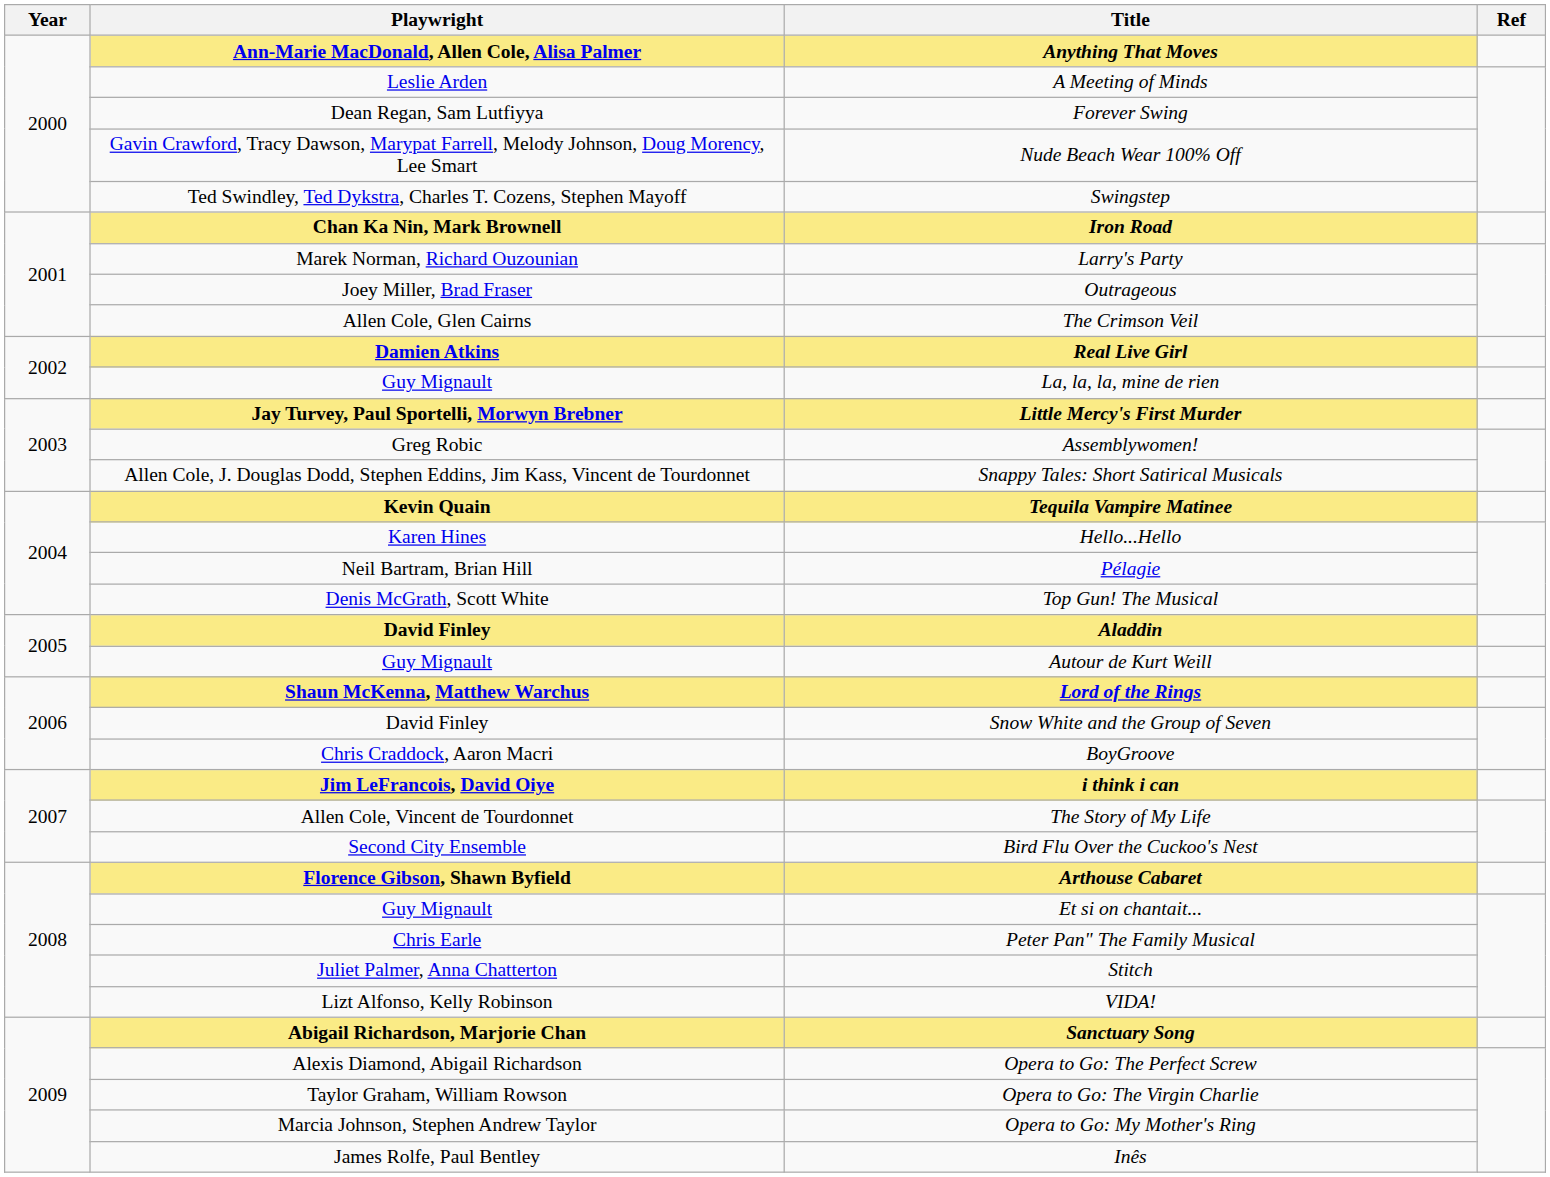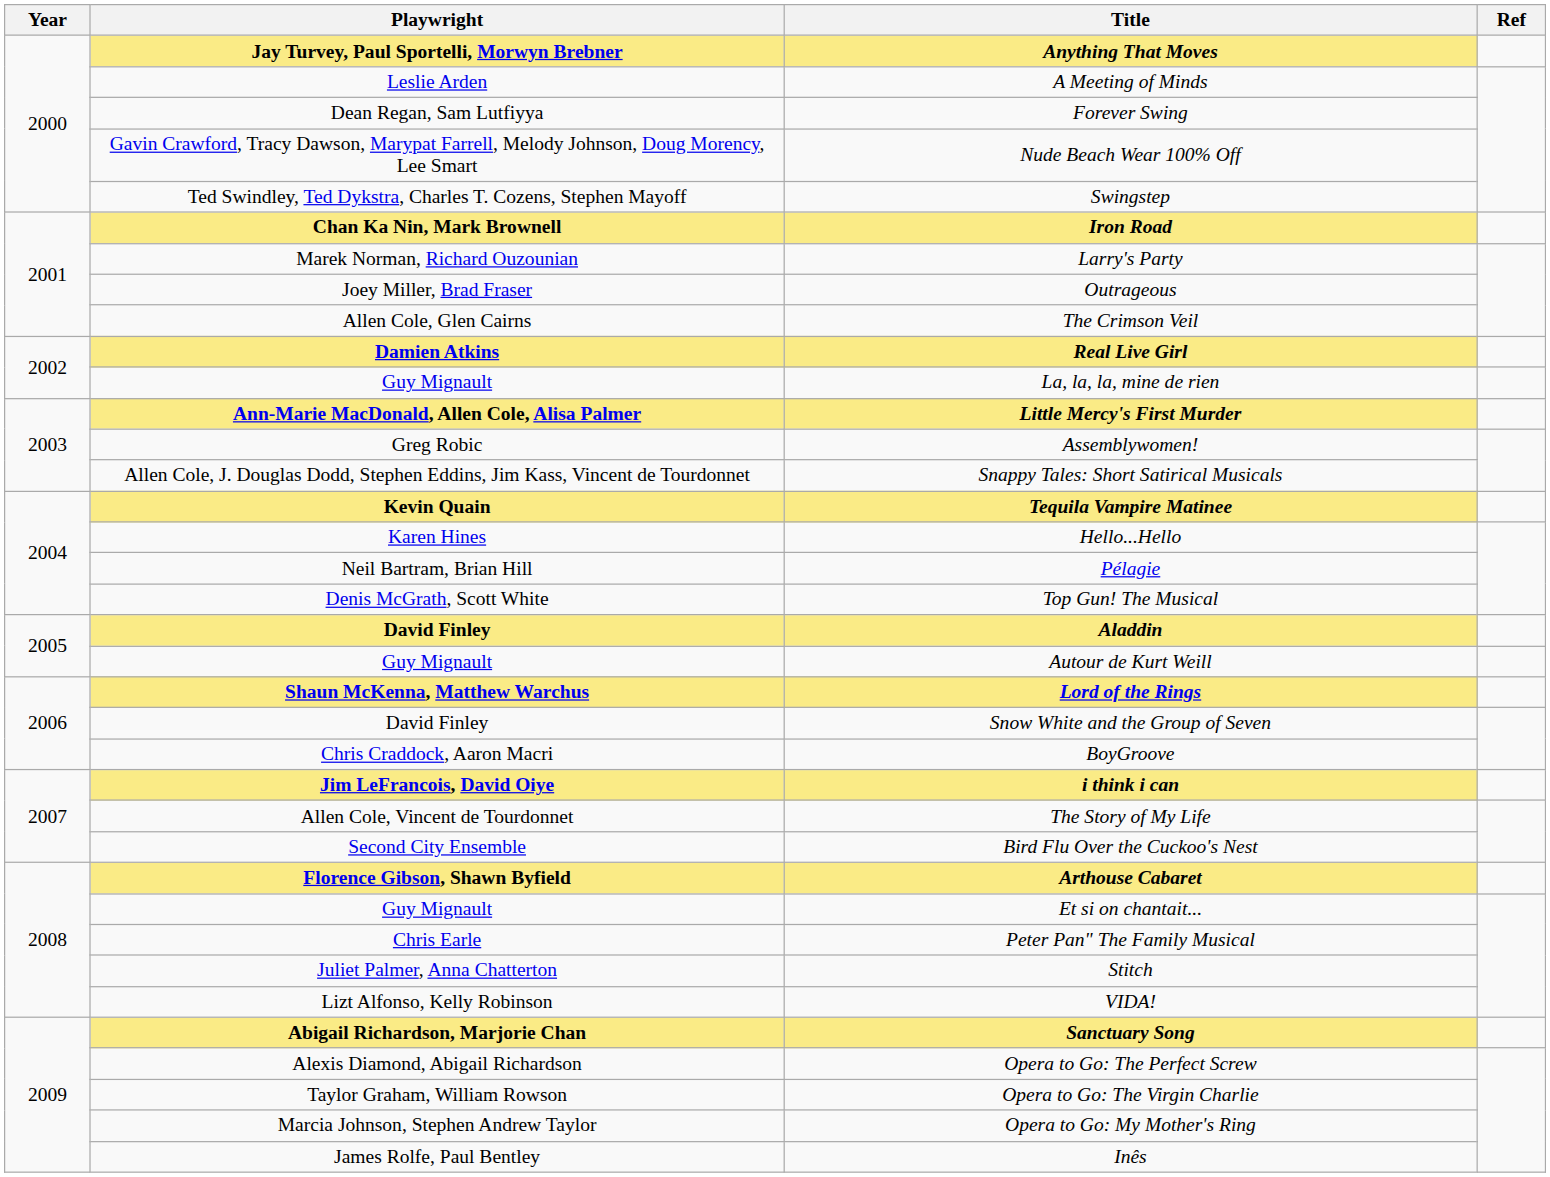 <table class="wikitable" width="100%">
 <tr>
 <th>Year</th>
 <th width="45%">Playwright</th>
 <th width="45%">Title</th>
 <th>Ref</th>
 </tr>
 <tr>
 <td align="center" rowspan=5>2000</td>
-<td align="center" style="background:#FAEB86"><strong><a href='#'>Ann-Marie MacDonald</a>, Allen Cole, <a href='#'>Alisa Palmer</a></strong></td>
+<td align="center" style="background:#FAEB86"><strong>Jay Turvey, Paul Sportelli, <a href='#'>Morwyn Brebner</a></strong></td>
 <td align="center" style="background:#FAEB86"><strong><em>Anything That Moves</em></strong></td>
 <td align="center"></td>
 </tr>
 <tr>
 <td align="center"><a href='#'>Leslie Arden</a></td>
 <td align="center"><em>A Meeting of Minds</em></td>
 <td align="center" rowspan=4></td>
 </tr>
 <tr>
 <td align="center">Dean Regan, Sam Lutfiyya</td>
 <td align="center"><em>Forever Swing</em></td>
 </tr>
 <tr>
 <td align="center"><a href='#'>Gavin Crawford</a>, Tracy Dawson, <a href='#'>Marypat Farrell</a>, Melody Johnson, <a href='#'>Doug Morency</a>, Lee Smart</td>
 <td align="center"><em>Nude Beach Wear 100% Off</em></td>
 </tr>
 <tr>
 <td align="center">Ted Swindley, <a href='#'>Ted Dykstra</a>, Charles T. Cozens, Stephen Mayoff</td>
 <td align="center"><em>Swingstep</em></td>
 </tr>
 <tr>
 <td align="center" rowspan=4>2001</td>
 <td align="center" style="background:#FAEB86"><strong>Chan Ka Nin, Mark Brownell</strong></td>
 <td align="center" style="background:#FAEB86"><strong><em>Iron Road</em></strong></td>
 <td align="center"></td>
 </tr>
 <tr>
 <td align="center">Marek Norman, <a href='#'>Richard Ouzounian</a></td>
 <td align="center"><em>Larry's Party</em></td>
 <td align="center" rowspan=3></td>
 </tr>
 <tr>
 <td align="center">Joey Miller, <a href='#'>Brad Fraser</a></td>
 <td align="center"><em>Outrageous</em></td>
 </tr>
 <tr>
 <td align="center">Allen Cole, Glen Cairns</td>
 <td align="center"><em>The Crimson Veil</em></td>
 </tr>
 <tr>
 <td align="center" rowspan=2>2002</td>
 <td align="center" style="background:#FAEB86"><strong><a href='#'>Damien Atkins</a></strong></td>
 <td align="center" style="background:#FAEB86"><strong><em>Real Live Girl</em></strong></td>
 <td align="center"></td>
 </tr>
 <tr>
 <td align="center"><a href='#'>Guy Mignault</a></td>
 <td align="center"><em>La, la, la, mine de rien</em></td>
 <td align="center"></td>
 </tr>
 <tr>
 <td align="center" rowspan=3>2003</td>
-<td align="center" style="background:#FAEB86"><strong>Jay Turvey, Paul Sportelli, <a href='#'>Morwyn Brebner</a></strong></td>
+<td align="center" style="background:#FAEB86"><strong><a href='#'>Ann-Marie MacDonald</a>, Allen Cole, <a href='#'>Alisa Palmer</a></strong></td>
 <td align="center" style="background:#FAEB86"><strong><em>Little Mercy's First Murder</em></strong></td>
 <td align="center"></td>
 </tr>
 <tr>
 <td align="center">Greg Robic</td>
 <td align="center"><em>Assemblywomen!</em></td>
 <td align="center" rowspan=2></td>
 </tr>
 <tr>
 <td align="center">Allen Cole, J. Douglas Dodd, Stephen Eddins, Jim Kass, Vincent de Tourdonnet</td>
 <td align="center"><em>Snappy Tales: Short Satirical Musicals</em></td>
 </tr>
 <tr>
 <td align="center" rowspan=4>2004</td>
 <td align="center" style="background:#FAEB86"><strong>Kevin Quain</strong></td>
 <td align="center" style="background:#FAEB86"><strong><em>Tequila Vampire Matinee</em></strong></td>
 <td align="center"></td>
 </tr>
 <tr>
 <td align="center"><a href='#'>Karen Hines</a></td>
 <td align="center"><em>Hello...Hello</em></td>
 <td align="center" rowspan=3></td>
 </tr>
 <tr>
 <td align="center">Neil Bartram, Brian Hill</td>
 <td align="center"><em><a href='#'>Pélagie</a></em></td>
 </tr>
 <tr>
 <td align="center"><a href='#'>Denis McGrath</a>, Scott White</td>
 <td align="center"><em>Top Gun! The Musical</em></td>
 </tr>
 <tr>
 <td align="center" rowspan=2>2005</td>
 <td align="center" style="background:#FAEB86"><strong>David Finley</strong></td>
 <td align="center" style="background:#FAEB86"><strong><em>Aladdin</em></strong></td>
 <td align="center"></td>
 </tr>
 <tr>
 <td align="center"><a href='#'>Guy Mignault</a></td>
 <td align="center"><em>Autour de Kurt Weill</em></td>
 <td align="center"></td>
 </tr>
 <tr>
 <td align="center" rowspan=3>2006</td>
 <td align="center" style="background:#FAEB86"><strong><a href='#'>Shaun McKenna</a>, <a href='#'>Matthew Warchus</a></strong></td>
 <td align="center" style="background:#FAEB86"><strong><em><a href='#'>Lord of the Rings</a></em></strong></td>
 <td align="center"></td>
 </tr>
 <tr>
 <td align="center">David Finley</td>
 <td align="center"><em>Snow White and the Group of Seven</em></td>
 <td align="center" rowspan=2></td>
 </tr>
 <tr>
 <td align="center"><a href='#'>Chris Craddock</a>, Aaron Macri</td>
 <td align="center"><em>BoyGroove</em></td>
 </tr>
 <tr>
 <td align="center" rowspan=3>2007</td>
 <td align="center" style="background:#FAEB86"><strong><a href='#'>Jim LeFrancois</a>, <a href='#'>David Oiye</a></strong></td>
 <td align="center" style="background:#FAEB86"><strong><em>i think i can</em></strong></td>
 <td align="center"></td>
 </tr>
 <tr>
 <td align="center">Allen Cole, Vincent de Tourdonnet</td>
 <td align="center"><em>The Story of My Life</em></td>
 <td align="center" rowspan=2></td>
 </tr>
 <tr>
 <td align="center"><a href='#'>Second City Ensemble</a></td>
 <td align="center"><em>Bird Flu Over the Cuckoo's Nest</em></td>
 </tr>
 <tr>
 <td align="center" rowspan=5>2008</td>
 <td align="center" style="background:#FAEB86"><strong><a href='#'>Florence Gibson</a>, Shawn Byfield</strong></td>
 <td align="center" style="background:#FAEB86"><strong><em>Arthouse Cabaret</em></strong></td>
 <td align="center"></td>
 </tr>
 <tr>
 <td align="center"><a href='#'>Guy Mignault</a></td>
 <td align="center"><em>Et si on chantait...</em></td>
 <td align="center" rowspan=4></td>
 </tr>
 <tr>
 <td align="center"><a href='#'>Chris Earle</a></td>
 <td align="center"><em>Peter Pan" The Family Musical</em></td>
 </tr>
 <tr>
 <td align="center"><a href='#'>Juliet Palmer</a>, <a href='#'>Anna Chatterton</a></td>
 <td align="center"><em>Stitch</em></td>
 </tr>
 <tr>
 <td align="center">Lizt Alfonso, Kelly Robinson</td>
 <td align="center"><em>VIDA!</em></td>
 </tr>
 <tr>
 <td align="center" rowspan=5>2009</td>
 <td align="center" style="background:#FAEB86"><strong>Abigail Richardson, Marjorie Chan</strong></td>
 <td align="center" style="background:#FAEB86"><strong><em>Sanctuary Song</em></strong></td>
 <td align="center"></td>
 </tr>
 <tr>
 <td align="center">Alexis Diamond, Abigail Richardson</td>
 <td align="center"><em>Opera to Go: The Perfect Screw</em></td>
 <td align="center" rowspan=4></td>
 </tr>
 <tr>
 <td align="center">Taylor Graham, William Rowson</td>
 <td align="center"><em>Opera to Go: The Virgin Charlie</em></td>
 </tr>
 <tr>
 <td align="center">Marcia Johnson, Stephen Andrew Taylor</td>
 <td align="center"><em>Opera to Go: My Mother's Ring</em></td>
 </tr>
 <tr>
 <td align="center">James Rolfe, Paul Bentley</td>
 <td align="center"><em>Inês</em></td>
 </tr>
 </table>
